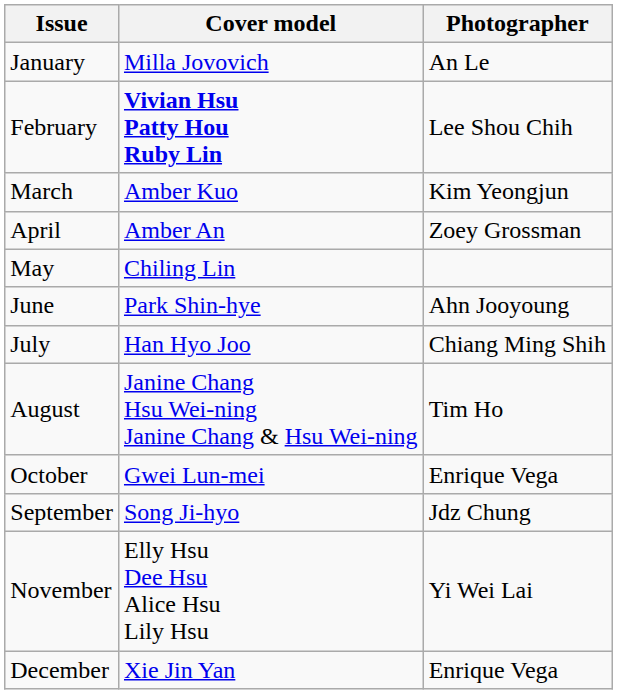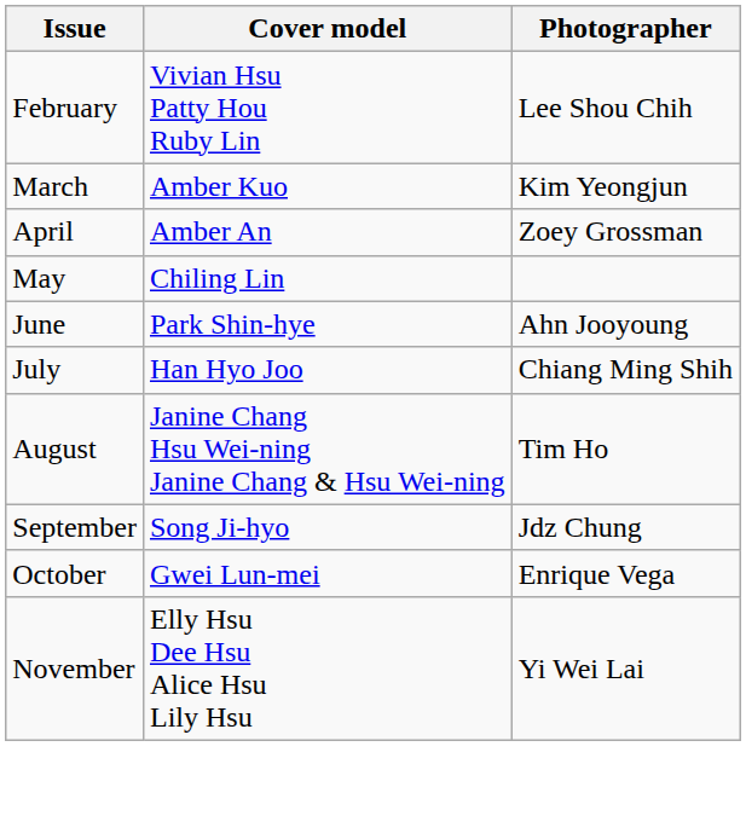 <table class="wikitable">
 <tr>
 <th>Issue</th>
 <th>Cover model</th>
 <th>Photographer</th>
 </tr>
 <tr>
-<td>January</td>
-<td><a href='#'>Milla Jovovich</a></td>
-<td>An Le</td>
-</tr>
-<tr>
 <td>February</td>
-<td><strong><a href='#'>Vivian Hsu</a><br><a href='#'>Patty Hou</a><br><a href='#'>Ruby Lin</a></strong></td>
+<td><a href='#'>Vivian Hsu</a><br><a href='#'>Patty Hou</a><br><a href='#'>Ruby Lin</a></td>
 <td>Lee Shou Chih</td>
 </tr>
 <tr>
 <td>March</td>
 <td><a href='#'>Amber Kuo</a></td>
 <td>Kim Yeongjun</td>
 </tr>
 <tr>
 <td>April</td>
 <td><a href='#'>Amber An</a></td>
 <td>Zoey Grossman</td>
 </tr>
 <tr>
 <td>May</td>
 <td><a href='#'>Chiling Lin</a></td>
 <td></td>
 </tr>
 <tr>
 <td>June</td>
 <td><a href='#'>Park Shin-hye</a></td>
 <td>Ahn Jooyoung</td>
 </tr>
 <tr>
 <td>July</td>
 <td><a href='#'>Han Hyo Joo</a></td>
 <td>Chiang Ming Shih</td>
 </tr>
 <tr>
 <td>August</td>
 <td><a href='#'>Janine Chang</a><br><a href='#'>Hsu Wei-ning</a><br><a href='#'>Janine Chang</a> & <a href='#'>Hsu Wei-ning</a></td>
 <td>Tim Ho</td>
 </tr>
 <tr>
+<td>September</td>
+<td><a href='#'>Song Ji-hyo</a></td>
+<td>Jdz Chung</td>
+</tr>
+<tr>
 <td>October</td>
 <td><a href='#'>Gwei Lun-mei</a></td>
 <td>Enrique Vega</td>
-</tr>
-<tr>
-<td>September</td>
-<td><a href='#'>Song Ji-hyo</a></td>
-<td>Jdz Chung</td>
 </tr>
 <tr>
 <td>November</td>
 <td>Elly Hsu<br><a href='#'>Dee Hsu</a><br>Alice Hsu<br>Lily Hsu</td>
 <td>Yi Wei Lai</td>
 </tr>
-<tr>
-<td>December</td>
-<td><a href='#'>Xie Jin Yan</a></td>
-<td>Enrique Vega</td>
-</tr>
 </table>
